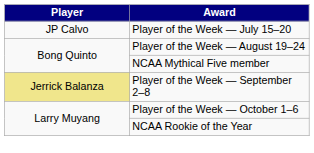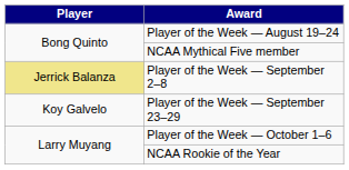 <table class="wikitable" style="text-align: left">
 <tr>
 <th style="color: white; background-color: #020080; width:180px">Player</th>
 <th style="color: white; background-color: #020080; width:260px">Award</th>
-</tr>
-<tr>
-<td style="text-align:center;">JP Calvo</td>
-<td>Player of the Week — July 15–20</td>
 </tr>
 <tr>
 <td rowspan="2" style="text-align:center;">Bong Quinto</td>
 <td>Player of the Week — August 19–24</td>
 </tr>
 <tr>
 <td>NCAA Mythical Five member</td>
 </tr>
 <tr>
 <td style="background: khaki; text-align:center;">Jerrick Balanza</td>
 <td>Player of the Week — September 2–8</td>
 </tr>
 <tr>
+<td style="text-align:center;">Koy Galvelo</td>
+<td>Player of the Week — September 23–29</td>
+</tr>
+<tr>
 <td rowspan="2" style="text-align:center;">Larry Muyang</td>
 <td>Player of the Week — October 1–6</td>
 </tr>
 <tr>
 <td>NCAA Rookie of the Year</td>
 </tr>
 </table>
